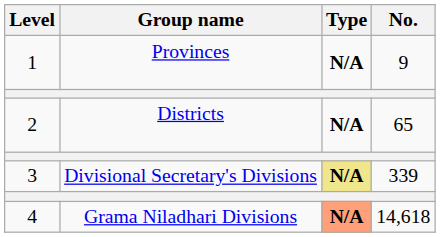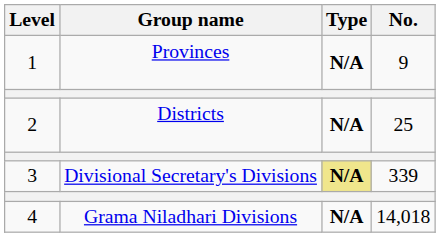 <table class=wikitable>
 <tr>
 <th>Level</th>
 <th>Group name</th>
 <th>Type</th>
 <th>No.</th>
 </tr>
 <tr align=center>
 <td>1</td>
 <td><a href='#'>Provinces</a><br><br></td>
 <td><strong>N/A</strong></td>
 <td>9</td>
 </tr>
 <tr align=center>
 <th colspan=4></th>
 </tr>
 <tr align=center>
 <td>2</td>
 <td><a href='#'>Districts</a><br><br></td>
 <td><strong>N/A</strong></td>
-<td>65</td>
+<td>25</td>
 </tr>
 <tr align=center>
 <th colspan=4></th>
 </tr>
 <tr align=center>
 <td>3</td>
 <td><a href='#'>Divisional Secretary's Divisions</a></td>
 <td style="background: khaki;"><strong>N/A</strong></td>
 <td>339</td>
 </tr>
 <tr align=center>
 <th colspan=4></th>
 </tr>
 <tr align=center>
 <td>4</td>
 <td><a href='#'>Grama Niladhari Divisions</a></td>
-<td style="background: lightsalmon;"><strong>N/A</strong></td>
-<td>14,618</td>
+<td><strong>N/A</strong></td>
+<td>14,018</td>
 </tr>
 </table>
